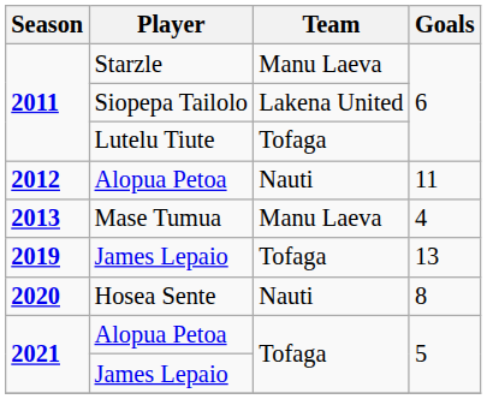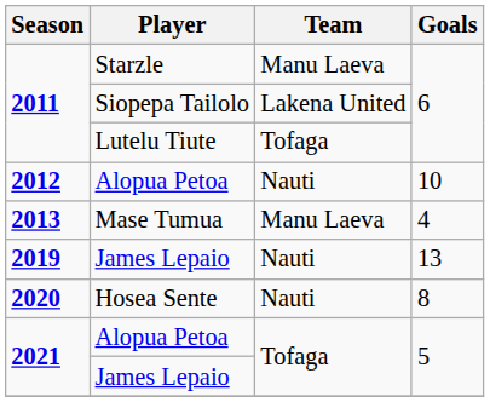 <table class="wikitable">
 <tr>
 <th>Season</th>
 <th>Player</th>
 <th>Team</th>
 <th>Goals</th>
 </tr>
 <tr>
 <td rowspan=3><strong><a href='#'>2011</a></strong></td>
 <td> Starzle</td>
 <td>Manu Laeva</td>
 <td rowspan=3>6</td>
 </tr>
 <tr>
 <td> Siopepa Tailolo</td>
 <td>Lakena United</td>
 </tr>
 <tr>
 <td> Lutelu Tiute</td>
 <td>Tofaga</td>
 </tr>
 <tr>
 <td><strong><a href='#'>2012</a></strong></td>
 <td> <a href='#'>Alopua Petoa</a></td>
 <td>Nauti</td>
-<td>11</td>
+<td>10</td>
 </tr>
 <tr>
 <td><strong><a href='#'>2013</a></strong></td>
 <td> Mase Tumua</td>
 <td>Manu Laeva</td>
 <td>4</td>
 </tr>
 <tr>
 <td><strong><a href='#'>2019</a></strong></td>
 <td> <a href='#'>James Lepaio</a></td>
-<td>Tofaga</td>
+<td>Nauti</td>
 <td>13</td>
 </tr>
 <tr>
 <td><strong><a href='#'>2020</a></strong></td>
 <td>Hosea Sente</td>
 <td>Nauti</td>
 <td>8</td>
 </tr>
 <tr>
 <td rowspan=2><strong><a href='#'>2021</a></strong></td>
 <td> <a href='#'>Alopua Petoa</a></td>
 <td rowspan=2>Tofaga</td>
 <td rowspan=2>5</td>
 </tr>
 <tr>
 <td> <a href='#'>James Lepaio</a></td>
 </tr>
 <tr>
 </tr>
 </table>
